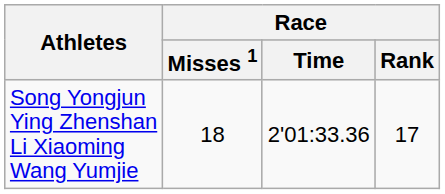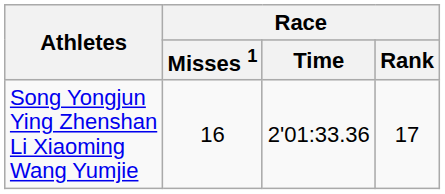 <table class="wikitable" border="1" style="font-size:90%">
 <tr>
 <th rowspan=2>Athletes</th>
 <th colspan=3>Race</th>
 </tr>
 <tr>
 <th>Misses <sup>1</sup></th>
 <th>Time</th>
 <th>Rank</th>
 </tr>
 <tr>
 <td><a href='#'>Song Yongjun</a><br><a href='#'>Ying Zhenshan</a><br><a href='#'>Li Xiaoming</a><br><a href='#'>Wang Yumjie</a></td>
-<td align=center>18</td>
+<td align=center>16</td>
 <td align=center>2'01:33.36</td>
 <td align=center>17</td>
 </tr>
 </table>
